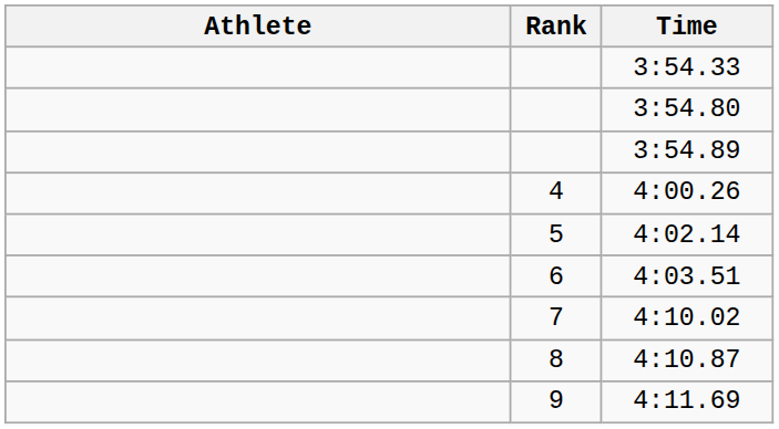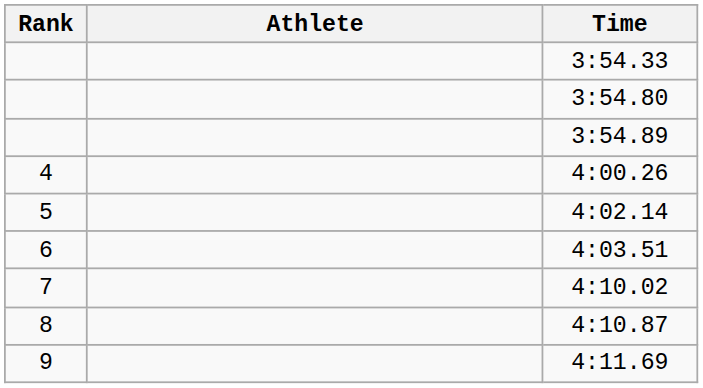 <table class=wikitable style="text-align:center">
 <tr>
+<th width=40>Rank</th>
 <th width=250>Athlete</th>
-<th width=40>Rank</th>
 <th width=80>Time</th>
 </tr>
 <tr>
+<td></td>
 <td align=left></td>
-<td></td>
 <td>3:54.33</td>
 </tr>
 <tr>
+<td></td>
 <td align=left></td>
-<td></td>
 <td>3:54.80</td>
 </tr>
 <tr>
+<td></td>
 <td align=left></td>
-<td></td>
 <td>3:54.89</td>
 </tr>
 <tr>
+<td>4</td>
 <td align=left></td>
-<td>4</td>
 <td>4:00.26</td>
 </tr>
 <tr>
+<td>5</td>
 <td align=left></td>
-<td>5</td>
 <td>4:02.14</td>
 </tr>
 <tr>
+<td>6</td>
 <td align=left></td>
-<td>6</td>
 <td>4:03.51</td>
 </tr>
 <tr>
+<td>7</td>
 <td align=left></td>
-<td>7</td>
 <td>4:10.02</td>
 </tr>
 <tr>
+<td>8</td>
 <td align=left></td>
-<td>8</td>
 <td>4:10.87</td>
 </tr>
 <tr>
+<td>9</td>
 <td align=left></td>
-<td>9</td>
 <td>4:11.69</td>
 </tr>
 </table>
